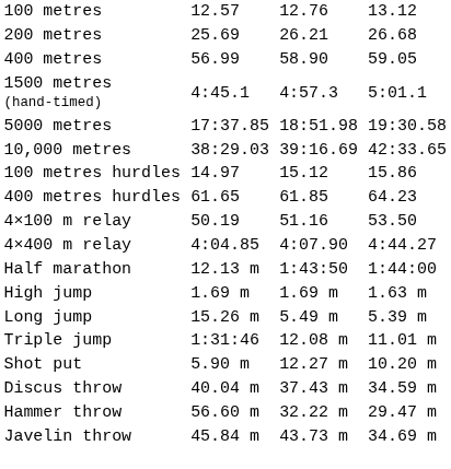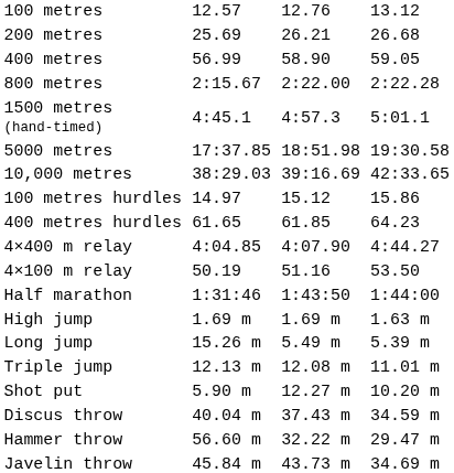 <table>
 <tr>
 <td>100 metres</td>
 <td></td>
 <td>12.57</td>
 <td></td>
 <td>12.76</td>
 <td></td>
 <td>13.12</td>
 </tr>
 <tr>
 <td>200 metres</td>
 <td></td>
 <td>25.69</td>
 <td></td>
 <td>26.21</td>
 <td></td>
 <td>26.68</td>
 </tr>
 <tr>
 <td>400 metres</td>
 <td></td>
 <td>56.99</td>
 <td></td>
 <td>58.90</td>
 <td></td>
 <td>59.05</td>
+</tr>
+<tr>
+<td>800 metres</td>
+<td></td>
+<td>2:15.67</td>
+<td></td>
+<td>2:22.00</td>
+<td></td>
+<td>2:22.28</td>
 </tr>
 <tr>
 <td>1500 metres<br><small>(hand-timed)</small></td>
 <td></td>
 <td>4:45.1</td>
 <td></td>
 <td>4:57.3</td>
 <td></td>
 <td>5:01.1</td>
 </tr>
 <tr>
 <td>5000 metres</td>
 <td></td>
 <td>17:37.85</td>
 <td></td>
 <td>18:51.98</td>
 <td></td>
 <td>19:30.58</td>
 </tr>
 <tr>
 <td>10,000 metres</td>
 <td></td>
 <td>38:29.03</td>
 <td></td>
 <td>39:16.69</td>
 <td></td>
 <td>42:33.65</td>
 </tr>
 <tr>
 <td>100 metres hurdles</td>
 <td></td>
 <td>14.97</td>
 <td></td>
 <td>15.12</td>
 <td></td>
 <td>15.86</td>
 </tr>
 <tr>
 <td>400 metres hurdles</td>
 <td></td>
 <td>61.65</td>
 <td></td>
 <td>61.85</td>
 <td></td>
 <td>64.23</td>
 </tr>
 <tr>
+<td>4×400 m relay</td>
+<td></td>
+<td>4:04.85</td>
+<td></td>
+<td>4:07.90</td>
+<td></td>
+<td>4:44.27</td>
+</tr>
+<tr>
 <td>4×100 m relay</td>
 <td></td>
 <td>50.19</td>
 <td></td>
 <td>51.16</td>
 <td></td>
 <td>53.50</td>
 </tr>
 <tr>
-<td>4×400 m relay</td>
-<td></td>
-<td>4:04.85</td>
-<td></td>
-<td>4:07.90</td>
-<td></td>
-<td>4:44.27</td>
-</tr>
-<tr>
 <td>Half marathon</td>
 <td></td>
-<td>12.13 m</td>
+<td>1:31:46</td>
 <td></td>
 <td>1:43:50</td>
 <td></td>
 <td>1:44:00</td>
 </tr>
 <tr>
 <td>High jump</td>
 <td></td>
 <td>1.69 m</td>
 <td></td>
 <td>1.69 m</td>
 <td></td>
 <td>1.63 m</td>
 </tr>
 <tr>
 <td>Long jump</td>
 <td></td>
 <td>15.26 m</td>
 <td></td>
 <td>5.49 m</td>
 <td></td>
 <td>5.39 m</td>
 </tr>
 <tr>
 <td>Triple jump</td>
 <td></td>
-<td>1:31:46</td>
+<td>12.13 m</td>
 <td></td>
 <td>12.08 m</td>
 <td></td>
 <td>11.01 m</td>
 </tr>
 <tr>
 <td>Shot put</td>
 <td></td>
 <td>5.90 m</td>
 <td></td>
 <td>12.27 m</td>
 <td></td>
 <td>10.20 m</td>
 </tr>
 <tr>
 <td>Discus throw</td>
 <td></td>
 <td>40.04 m</td>
 <td></td>
 <td>37.43 m</td>
 <td></td>
 <td>34.59 m</td>
 </tr>
 <tr>
 <td>Hammer throw</td>
 <td></td>
 <td>56.60 m</td>
 <td></td>
 <td>32.22 m</td>
 <td></td>
 <td>29.47 m</td>
 </tr>
 <tr>
 <td>Javelin throw</td>
 <td></td>
 <td>45.84 m</td>
 <td></td>
 <td>43.73 m</td>
 <td></td>
 <td>34.69 m</td>
 </tr>
 </table>
